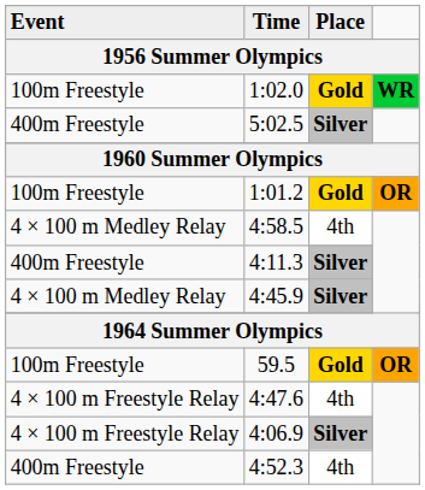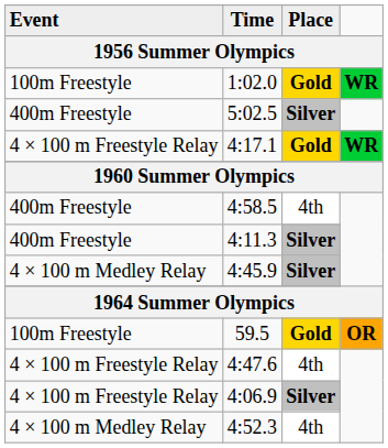 <table class="wikitable">
 <tr bgcolor="#eeeeee">
 </tr>
 <tr bgcolor="#eeeeee">
 <td><strong>Event</strong></td>
 <td align="center"><strong>Time</strong></td>
 <td align="center"><strong>Place</strong></td>
 </tr>
 <tr bgcolor="#eeeeee">
 <th colspan="4">1956 Summer Olympics</th>
 </tr>
 <tr>
 <td>100m Freestyle</td>
 <td align="center">1:02.0</td>
 <td bgcolor="Gold" align="center"><strong>Gold</strong></td>
 <td bgcolor="00CC33" align="center"><strong>WR</strong></td>
 </tr>
 <tr>
 <td>400m Freestyle</td>
 <td align="center">5:02.5</td>
 <td bgcolor="silver" align="center"><strong>Silver</strong></td>
 </tr>
 <tr>
+<td>4 × 100 m Freestyle Relay</td>
+<td align="center">4:17.1</td>
+<td bgcolor="Gold" align="center"><strong>Gold</strong></td>
+<td bgcolor="00CC33" align="center"><strong>WR</strong></td>
+</tr>
+<tr>
 </tr>
 <tr bgcolor="#eeeeee">
 <th colspan="4">1960 Summer Olympics</th>
 </tr>
 <tr>
-<td>100m Freestyle</td>
-<td align="center">1:01.2</td>
-<td bgcolor="Gold" align="center"><strong>Gold</strong></td>
-<td bgcolor="orange" align="center"><strong>OR</strong></td>
-</tr>
-<tr>
-<td>4 × 100 m Medley Relay</td>
+<td>400m Freestyle</td>
 <td align="center">4:58.5</td>
 <td bgcolor="white" align="center">4th</td>
 </tr>
 <tr>
 <td>400m Freestyle</td>
 <td align="center">4:11.3</td>
 <td bgcolor="silver" align="center"><strong>Silver</strong></td>
 </tr>
 <tr>
 <td>4 × 100 m Medley Relay</td>
 <td align="center">4:45.9</td>
 <td bgcolor="silver" align="center"><strong>Silver</strong></td>
 </tr>
 <tr>
 </tr>
 <tr bgcolor="#eeeeee">
 <th colspan="4">1964 Summer Olympics</th>
 </tr>
 <tr>
 <td>100m Freestyle</td>
 <td align="center">59.5</td>
 <td bgcolor="Gold" align="center"><strong>Gold</strong></td>
 <td bgcolor="orange" align="center"><strong>OR</strong></td>
 </tr>
 <tr>
 <td>4 × 100 m Freestyle Relay</td>
 <td align="center">4:47.6</td>
 <td bgcolor="white" align="center">4th</td>
 </tr>
 <tr>
 <td>4 × 100 m Freestyle Relay</td>
 <td align="center">4:06.9</td>
 <td bgcolor="silver" align="center"><strong>Silver</strong></td>
 </tr>
 <tr>
-<td>400m Freestyle</td>
+<td>4 × 100 m Medley Relay</td>
 <td align="center">4:52.3</td>
 <td bgcolor="white" align="center">4th</td>
 </tr>
 </table>
